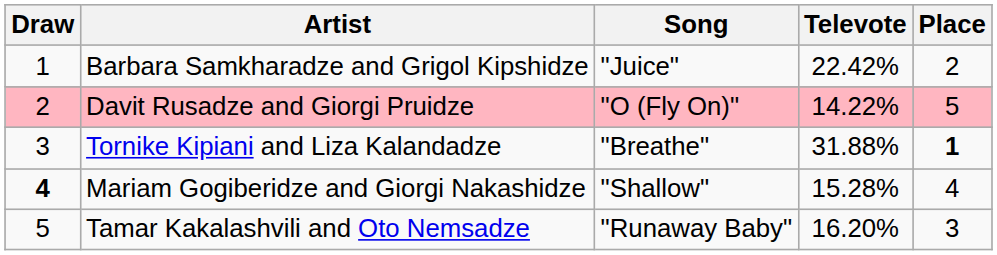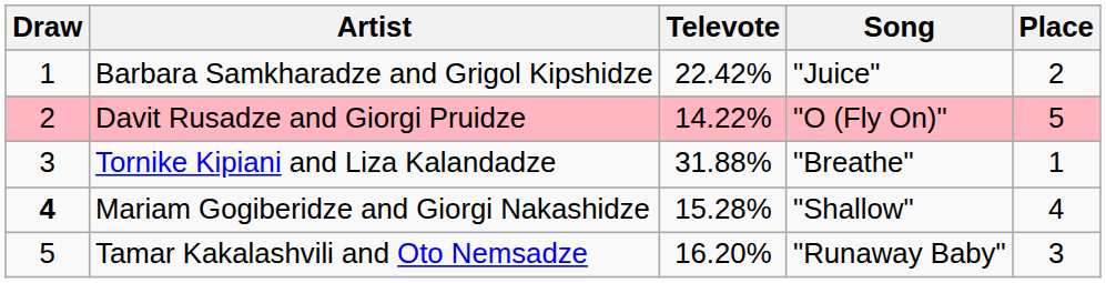 <table class="sortable wikitable" style="margin: 1em auto 1em auto; text-align:center;">
 <tr>
 <th>Draw</th>
 <th>Artist</th>
+<th>Televote</th>
 <th>Song</th>
-<th>Televote</th>
 <th>Place</th>
 </tr>
 <tr>
 <td>1</td>
 <td align="left">Barbara Samkharadze and Grigol Kipshidze</td>
+<td>22.42%</td>
 <td align="left">"Juice"</td>
-<td>22.42%</td>
 <td>2</td>
 </tr>
 <tr style="background:lightpink;">
 <td>2</td>
 <td align="left">Davit Rusadze and Giorgi Pruidze</td>
+<td>14.22%</td>
 <td align="left">"O (Fly On)"</td>
-<td>14.22%</td>
 <td>5</td>
 </tr>
 <tr>
 <td>3</td>
 <td align="left"><a href='#'>Tornike Kipiani</a> and Liza Kalandadze</td>
+<td>31.88%</td>
 <td align="left">"Breathe"</td>
-<td>31.88%</td>
-<td><strong>1</strong></td>
+<td>1</td>
 </tr>
 <tr>
 <td><strong>4</strong></td>
 <td align="left">Mariam Gogiberidze and Giorgi Nakashidze</td>
+<td>15.28%</td>
 <td align="left">"Shallow"</td>
-<td>15.28%</td>
 <td>4</td>
 </tr>
 <tr>
 <td>5</td>
 <td align="left">Tamar Kakalashvili and <a href='#'>Oto Nemsadze</a></td>
+<td>16.20%</td>
 <td align="left">"Runaway Baby"</td>
-<td>16.20%</td>
 <td>3</td>
 </tr>
 </table>
